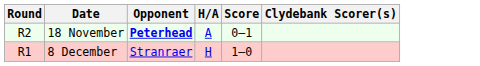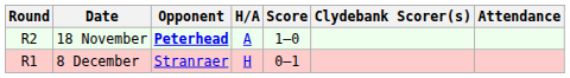 <table class="wikitable" style="text-align:center">
 <tr>
 <th>Round</th>
 <th>Date</th>
 <th>Opponent</th>
 <th>H/A</th>
 <th>Score</th>
 <th>Clydebank Scorer(s)</th>
+<th>Attendance</th>
 </tr>
 <tr bgcolor=#EEFFEE>
 <td>R2</td>
 <td align=left>18 November</td>
 <td align=left><strong><a href='#'>Peterhead</a></strong></td>
 <td><a href='#'>A</a></td>
-<td>0–1</td>
+<td>1–0</td>
 <td align=left></td>
+<td></td>
 </tr>
 <tr bgcolor=#FFCCCC>
 <td>R1</td>
 <td align=left>8 December</td>
 <td align=left><a href='#'>Stranraer</a></td>
 <td><a href='#'>H</a></td>
-<td>1–0</td>
+<td>0–1</td>
 <td align=left></td>
+<td></td>
 </tr>
 </table>
